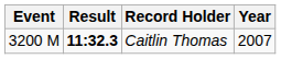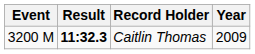 <table Class="wikitable">
 <tr>
 <th>Event</th>
 <th>Result</th>
 <th>Record Holder</th>
 <th>Year</th>
 </tr>
 <tr>
 <td>3200 M</td>
 <td><strong>11:32.3</strong></td>
 <td><em>Caitlin Thomas</em></td>
-<td>2007</td>
+<td>2009</td>
 </tr>
 </table>
